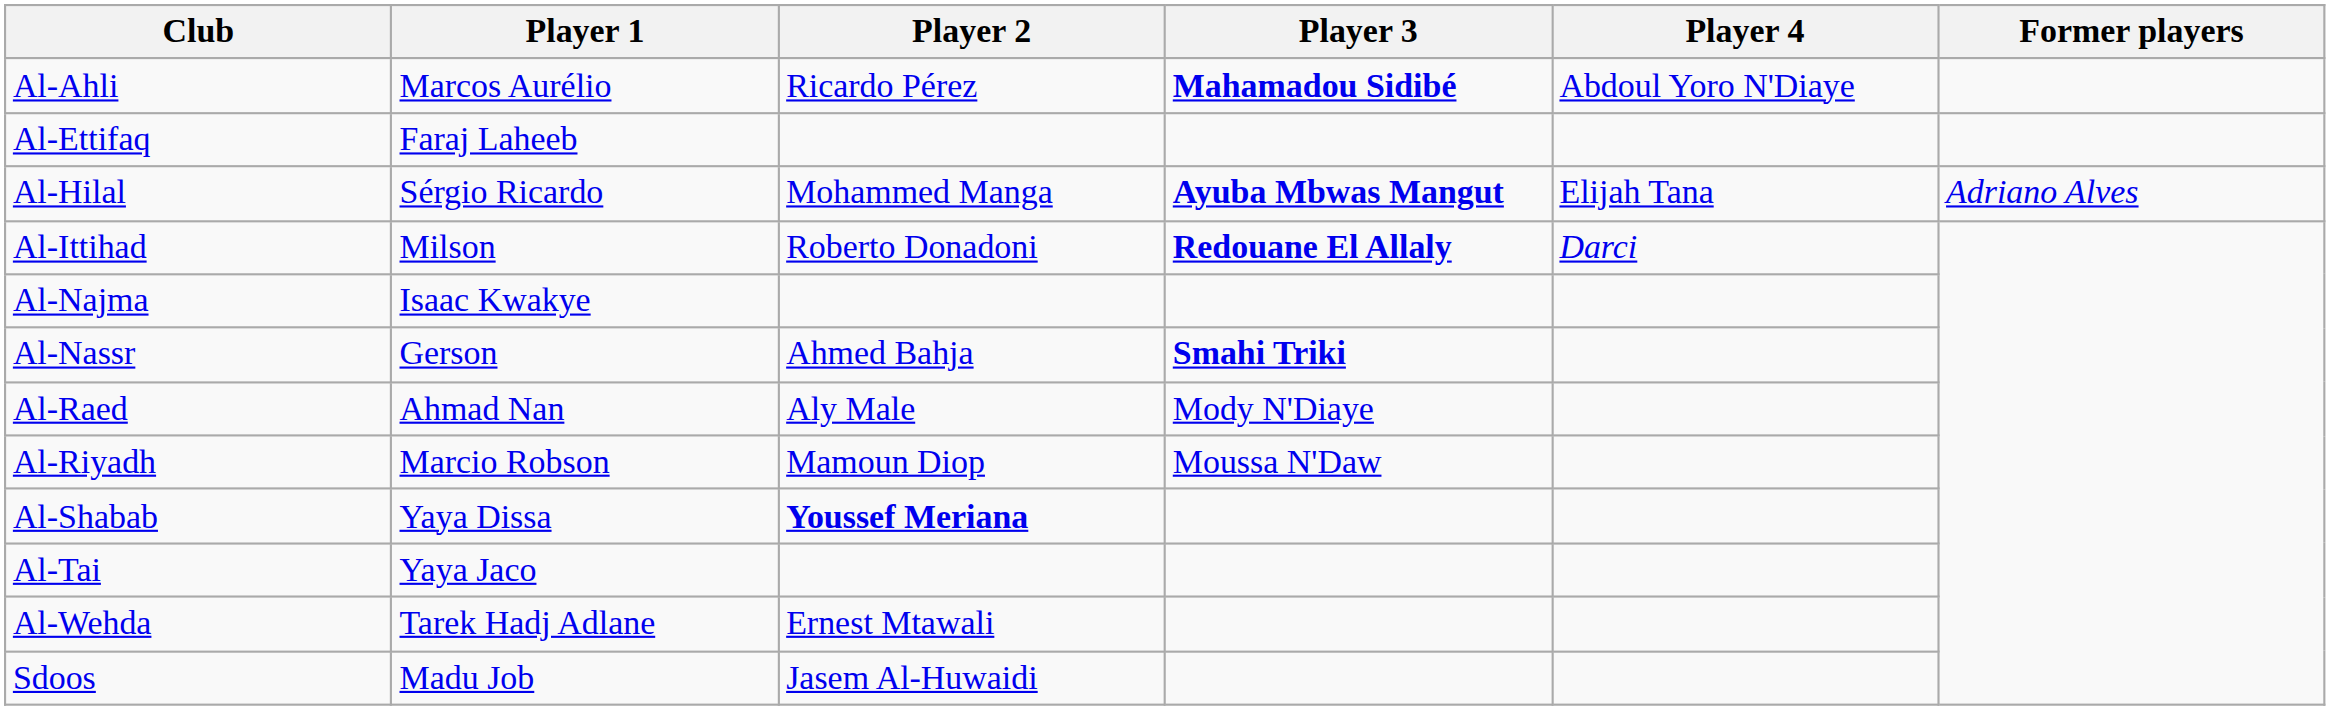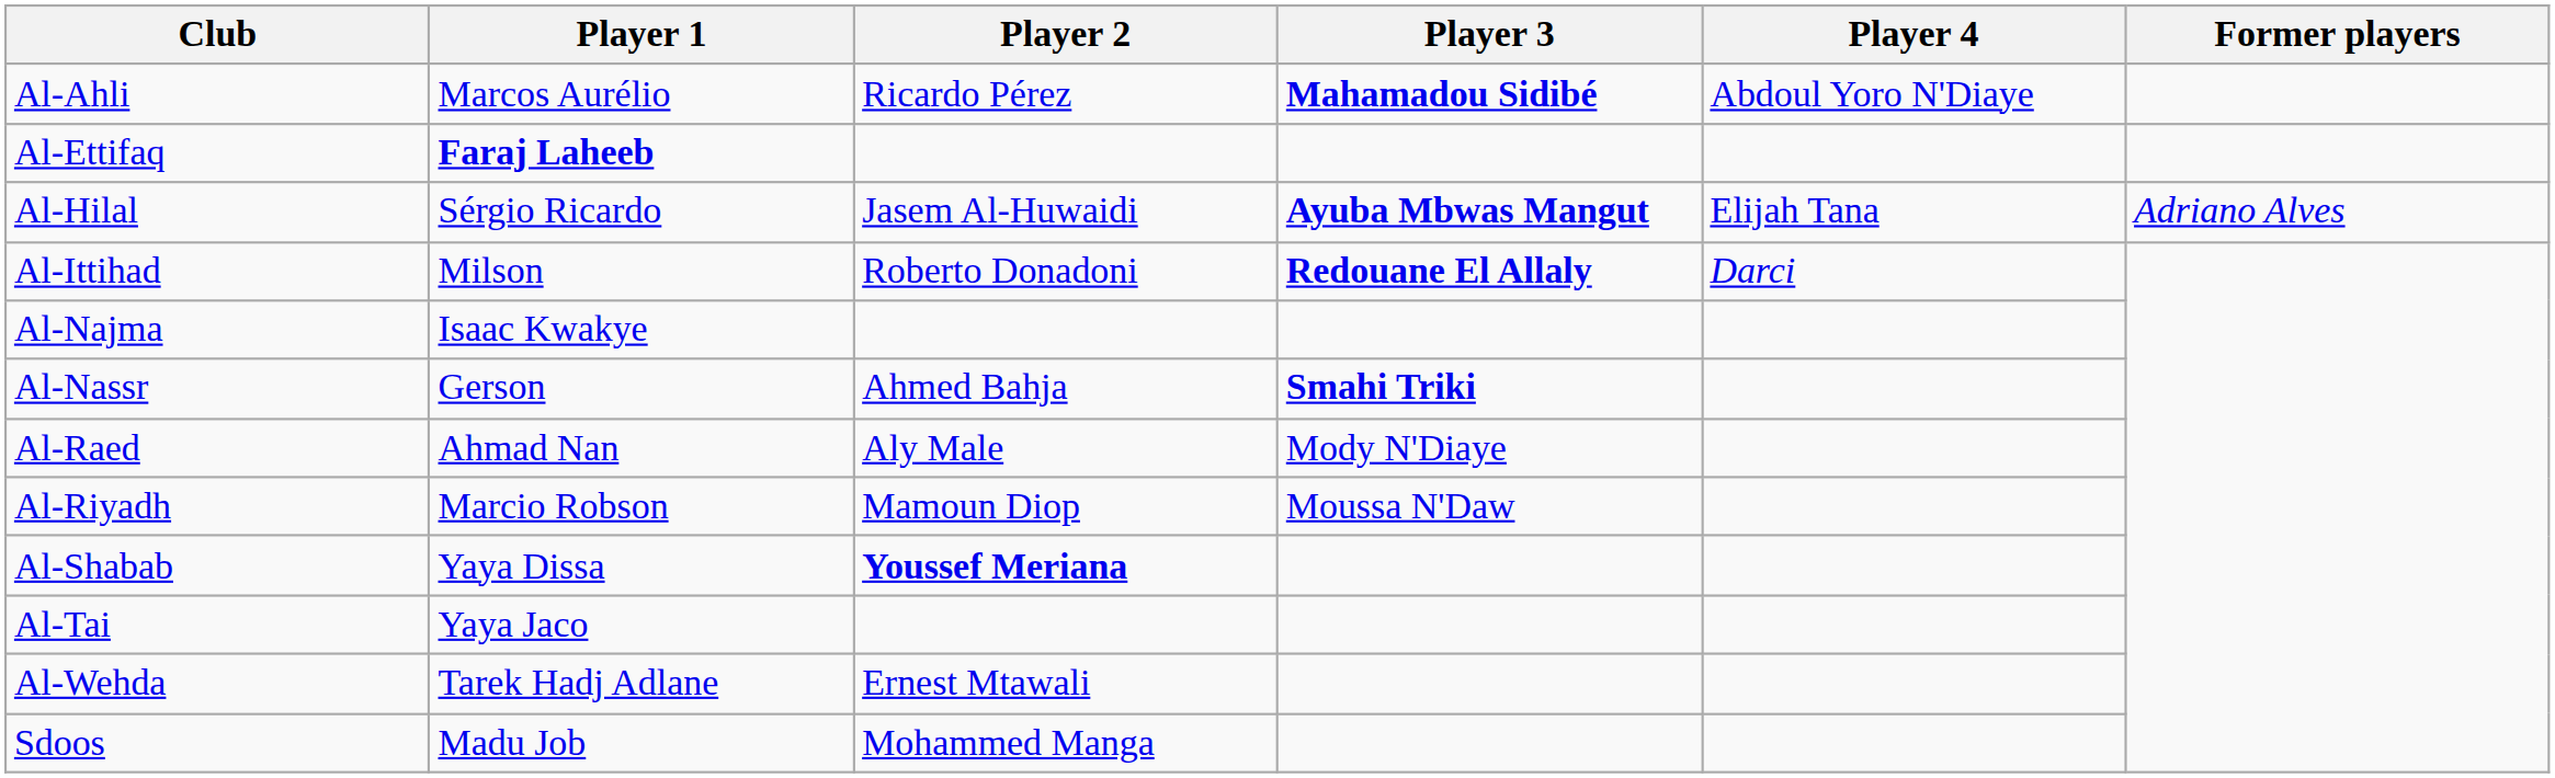 <table class="wikitable">
 <tr>
 <th width="175">Club</th>
 <th width="175">Player 1</th>
 <th width="175">Player 2</th>
 <th width="175">Player 3</th>
 <th width="175">Player 4</th>
 <th width="175">Former players</th>
 </tr>
 <tr>
 <td><a href='#'>Al-Ahli</a></td>
 <td> <a href='#'>Marcos Aurélio</a></td>
 <td> <a href='#'>Ricardo Pérez</a></td>
 <td> <strong><a href='#'>Mahamadou Sidibé</a></strong></td>
 <td> <a href='#'>Abdoul Yoro N'Diaye</a></td>
 <td></td>
 </tr>
 <tr>
 <td><a href='#'>Al-Ettifaq</a></td>
-<td> <a href='#'>Faraj Laheeb</a></td>
+<td><strong> <a href='#'>Faraj Laheeb</a></strong></td>
 <td></td>
 <td></td>
 <td></td>
 <td></td>
 </tr>
 <tr>
 <td><a href='#'>Al-Hilal</a></td>
 <td> <a href='#'>Sérgio Ricardo</a></td>
-<td> <a href='#'>Mohammed Manga</a></td>
+<td> <a href='#'>Jasem Al-Huwaidi</a></td>
 <td> <strong><a href='#'>Ayuba Mbwas Mangut</a></strong></td>
 <td> <a href='#'>Elijah Tana</a></td>
 <td> <em><a href='#'>Adriano Alves</a></em></td>
 </tr>
 <tr>
 <td><a href='#'>Al-Ittihad</a></td>
 <td> <a href='#'>Milson</a></td>
 <td> <a href='#'>Roberto Donadoni</a></td>
 <td> <strong><a href='#'>Redouane El Allaly</a></strong></td>
 <td> <em><a href='#'>Darci</a></em></td>
 </tr>
 <tr>
 <td><a href='#'>Al-Najma</a></td>
 <td> <a href='#'>Isaac Kwakye</a></td>
 <td></td>
 <td></td>
 <td></td>
 </tr>
 <tr>
 <td><a href='#'>Al-Nassr</a></td>
 <td> <a href='#'>Gerson</a></td>
 <td> <a href='#'>Ahmed Bahja</a></td>
 <td> <strong><a href='#'>Smahi Triki</a></strong></td>
 <td></td>
 </tr>
 <tr>
 <td><a href='#'>Al-Raed</a></td>
 <td> <a href='#'>Ahmad Nan</a></td>
 <td> <a href='#'>Aly Male</a></td>
 <td> <a href='#'>Mody N'Diaye</a></td>
 <td></td>
 </tr>
 <tr>
 <td><a href='#'>Al-Riyadh</a></td>
 <td> <a href='#'>Marcio Robson</a></td>
 <td> <a href='#'>Mamoun Diop</a></td>
 <td> <a href='#'>Moussa N'Daw</a></td>
 <td></td>
 </tr>
 <tr>
 <td><a href='#'>Al-Shabab</a></td>
 <td> <a href='#'>Yaya Dissa</a></td>
 <td> <strong><a href='#'>Youssef Meriana</a></strong></td>
 <td></td>
 <td></td>
 </tr>
 <tr>
 <td><a href='#'>Al-Tai</a></td>
 <td> <a href='#'>Yaya Jaco</a></td>
 <td></td>
 <td></td>
 <td></td>
 </tr>
 <tr>
 <td><a href='#'>Al-Wehda</a></td>
 <td> <a href='#'>Tarek Hadj Adlane</a></td>
 <td> <a href='#'>Ernest Mtawali</a></td>
 <td></td>
 <td></td>
 </tr>
 <tr>
 <td><a href='#'>Sdoos</a></td>
 <td> <a href='#'>Madu Job</a></td>
-<td> <a href='#'>Jasem Al-Huwaidi</a></td>
+<td> <a href='#'>Mohammed Manga</a></td>
 <td></td>
 <td></td>
 </tr>
 </table>
